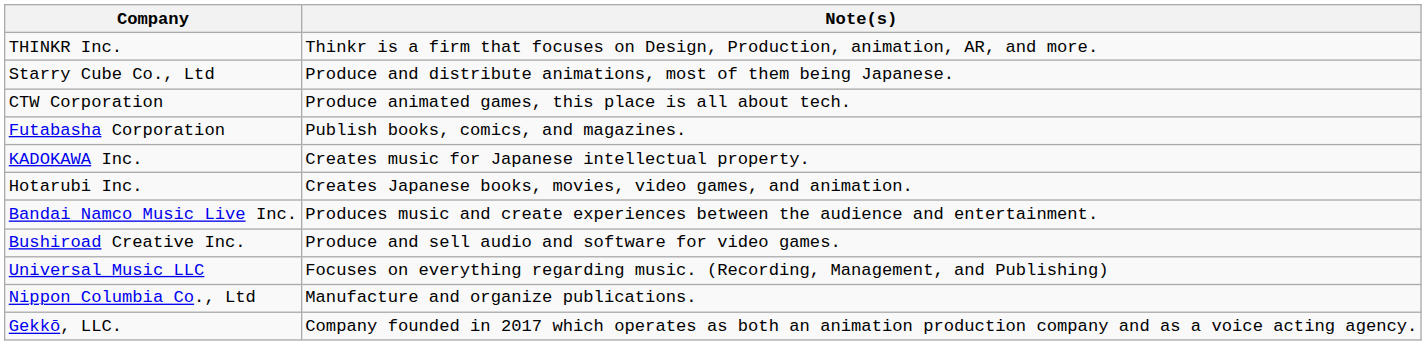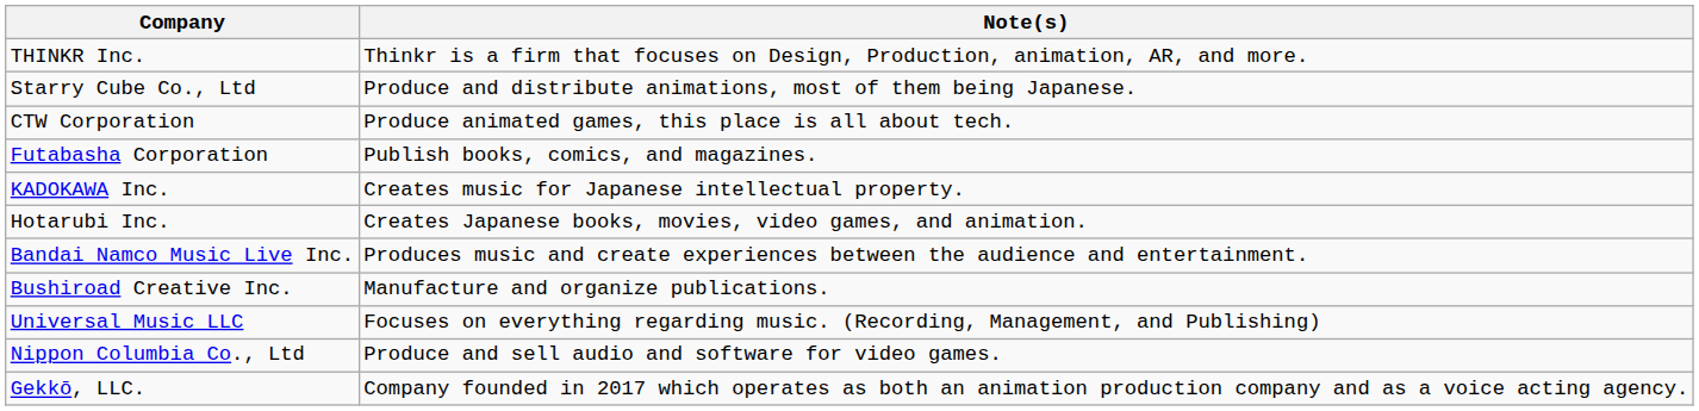 <table class="wikitable">
 <tr>
 <th>Company</th>
 <th>Note(s)</th>
 </tr>
 <tr>
 <td>THINKR Inc.</td>
 <td>Thinkr is a firm that focuses on Design, Production, animation, AR, and more.</td>
 </tr>
 <tr>
 <td>Starry Cube Co., Ltd</td>
 <td>Produce and distribute animations, most of them being Japanese.</td>
 </tr>
 <tr>
 <td>CTW Corporation</td>
 <td>Produce animated games, this place is all about tech.</td>
 </tr>
 <tr>
 <td><a href='#'>Futabasha</a> Corporation</td>
 <td>Publish books, comics, and magazines.</td>
 </tr>
 <tr>
 <td><a href='#'>KADOKAWA</a> Inc.</td>
 <td>Creates music for Japanese intellectual property.</td>
 </tr>
 <tr>
 <td>Hotarubi Inc.</td>
 <td>Creates Japanese books, movies, video games, and animation.</td>
 </tr>
 <tr>
 <td><a href='#'>Bandai Namco Music Live</a> Inc.</td>
 <td>Produces music and create experiences between the audience and entertainment.</td>
 </tr>
 <tr>
 <td><a href='#'>Bushiroad</a> Creative Inc.</td>
-<td>Produce and sell audio and software for video games.</td>
+<td>Manufacture and organize publications.</td>
 </tr>
 <tr>
 <td><a href='#'>Universal Music LLC</a></td>
 <td>Focuses on everything regarding music. (Recording, Management, and Publishing)</td>
 </tr>
 <tr>
 <td><a href='#'>Nippon Columbia Co</a>., Ltd</td>
-<td>Manufacture and organize publications.</td>
+<td>Produce and sell audio and software for video games.</td>
 </tr>
 <tr>
 <td><a href='#'>Gekkō</a>, LLC.</td>
 <td>Company founded in 2017 which operates as both an animation production company and as a voice acting agency.</td>
 </tr>
 </table>
